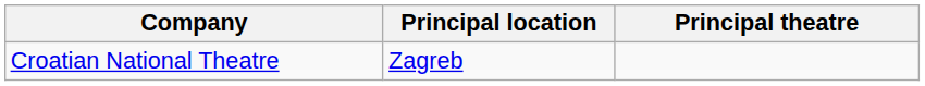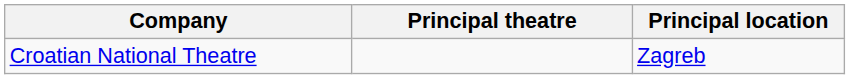 <table class="wikitable">
 <tr>
 <th width=250>Company</th>
+<th width=200>Principal theatre</th>
 <th width=150>Principal location</th>
-<th width=200>Principal theatre</th>
 </tr>
 <tr>
 <td><a href='#'>Croatian National Theatre</a></td>
+<td></td>
 <td><a href='#'>Zagreb</a></td>
-<td></td>
 </tr>
 </table>
